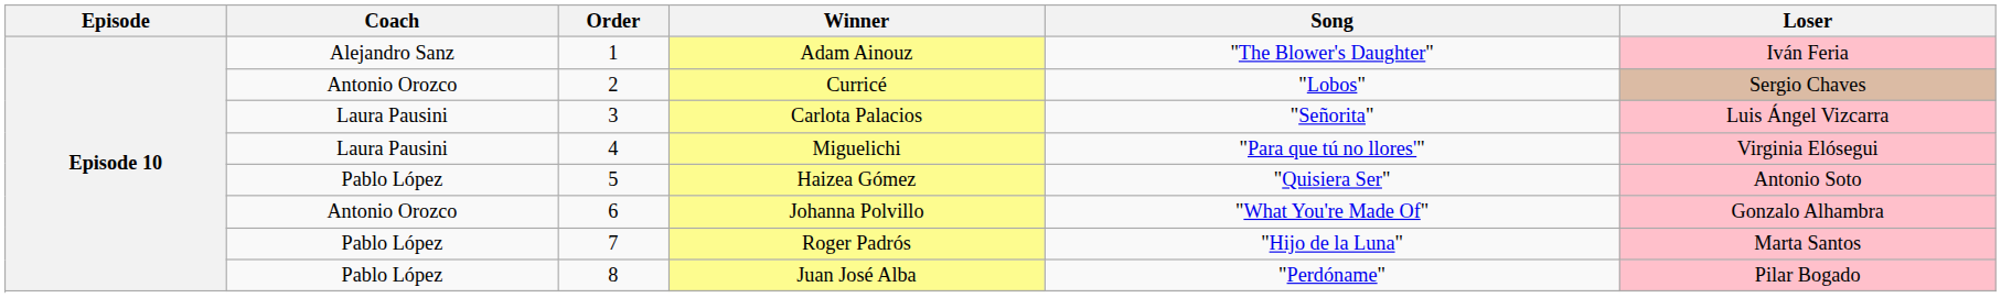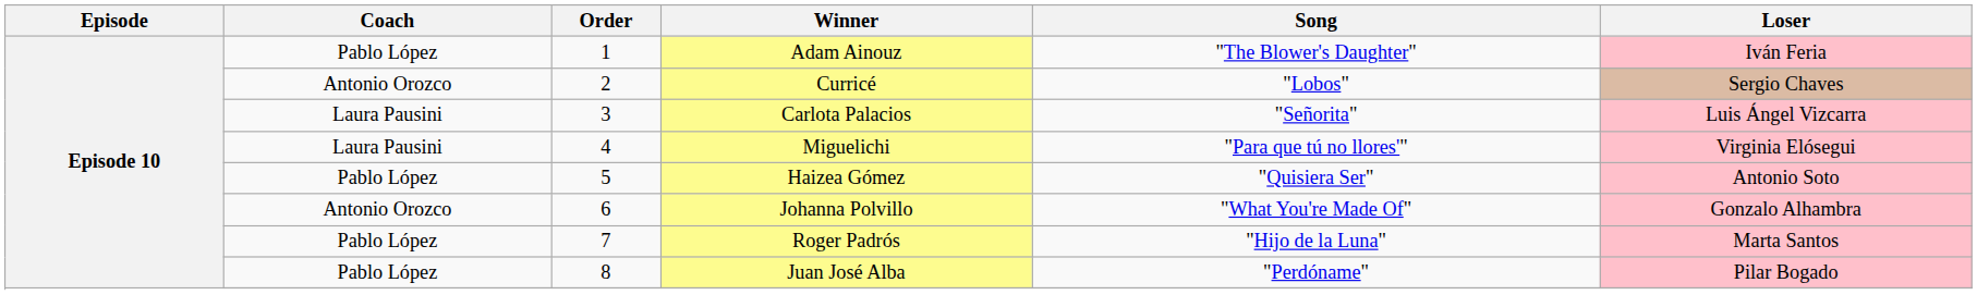 <table class="wikitable" style="text-align: center; width:100%">
 <tr>
 <th style="width:10%">Episode</th>
 <th style="width:15%">Coach</th>
 <th style="width:05%">Order</th>
 <th style="width:17%">Winner</th>
 <th style="width:26%">Song</th>
 <th style="width:17%">Loser</th>
 </tr>
 <tr>
 <th rowspan="16">Episode 10<br></th>
-<td>Alejandro Sanz</td>
+<td>Pablo López</td>
 <td>1</td>
 <td bgcolor="#fdfc8f">Adam Ainouz</td>
 <td>"<a href='#'>The Blower's Daughter</a>"</td>
 <td bgcolor="pink">Iván Feria</td>
 </tr>
 <tr>
 <td>Antonio Orozco</td>
 <td>2</td>
 <td bgcolor="#fdfc8f">Curricé</td>
 <td>"<a href='#'>Lobos</a>"</td>
 <td bgcolor="#dbbba4">Sergio Chaves</td>
 </tr>
 <tr>
 <td>Laura Pausini</td>
 <td>3</td>
 <td bgcolor="#fdfc8f">Carlota Palacios</td>
 <td>"<a href='#'>Señorita</a>"</td>
 <td bgcolor="pink">Luis Ángel Vizcarra</td>
 </tr>
 <tr>
 <td>Laura Pausini</td>
 <td>4</td>
 <td bgcolor="#fdfc8f">Miguelichi</td>
 <td>"<a href='#'>Para que tú no llores'</a>"</td>
 <td bgcolor="pink">Virginia Elósegui</td>
 </tr>
 <tr>
 <td>Pablo López</td>
 <td>5</td>
 <td bgcolor="#fdfc8f">Haizea Gómez</td>
 <td>"<a href='#'>Quisiera Ser</a>"</td>
 <td bgcolor="pink">Antonio Soto</td>
 </tr>
 <tr>
 <td>Antonio Orozco</td>
 <td>6</td>
 <td bgcolor="#fdfc8f">Johanna Polvillo</td>
 <td>"<a href='#'>What You're Made Of</a>"</td>
 <td bgcolor="pink">Gonzalo Alhambra</td>
 </tr>
 <tr>
 <td>Pablo López</td>
 <td>7</td>
 <td bgcolor="#fdfc8f">Roger Padrós</td>
 <td>"<a href='#'>Hijo de la Luna</a>"</td>
 <td bgcolor="pink">Marta Santos</td>
 </tr>
 <tr>
 <td>Pablo López</td>
 <td>8</td>
 <td bgcolor="#fdfc8f">Juan José Alba</td>
 <td>"<a href='#'>Perdóname</a>"</td>
 <td bgcolor="pink">Pilar Bogado</td>
 </tr>
 <tr>
 </tr>
 </table>
